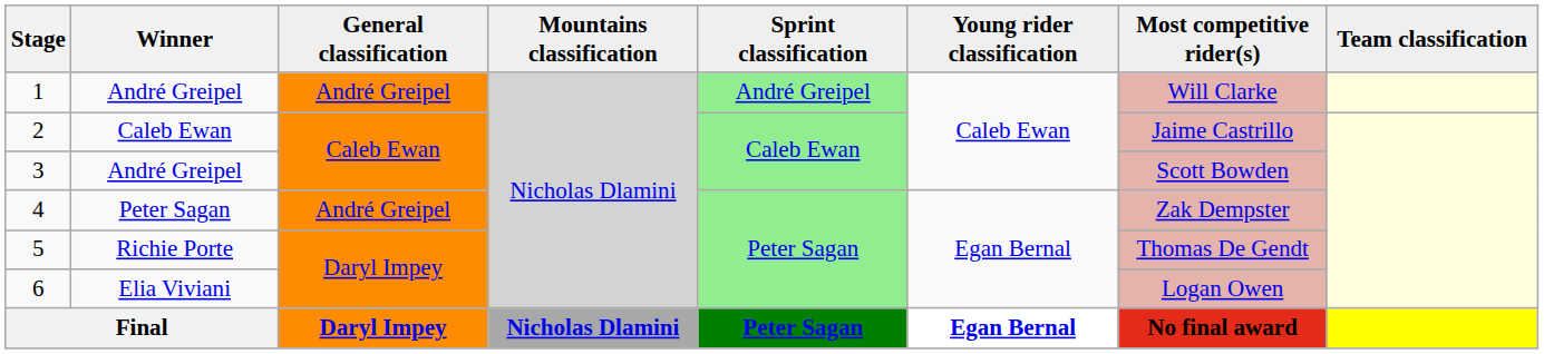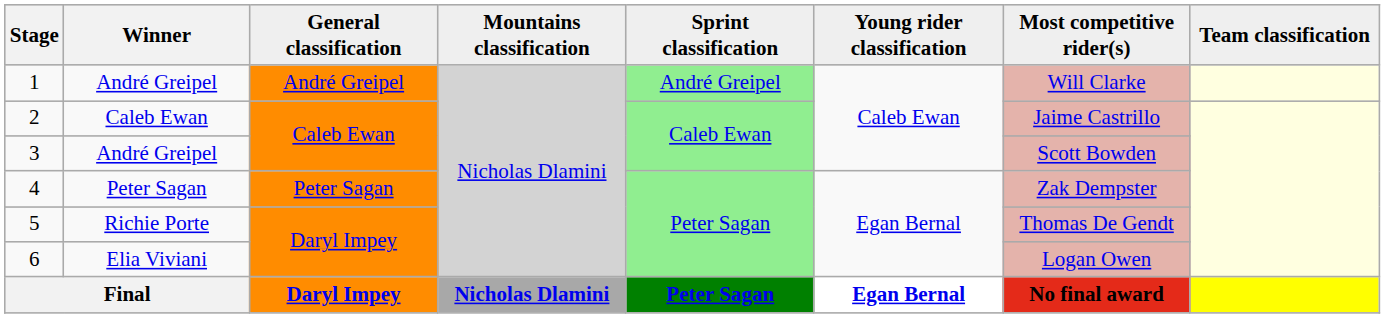 <table class="wikitable" style="text-align: center; font-size:smaller;">
 <tr style="background:#efefef;">
 <th style="width:2%;">Stage</th>
 <th style="width:14%;">Winner</th>
 <th style="background:#efefef; width:14%;">General classification<br></th>
 <th style="background:#efefef; width:14%;">Mountains classification<br></th>
 <th style="background:#efefef; width:14%;">Sprint classification<br></th>
 <th style="background:#efefef; width:14%;">Young rider classification<br></th>
 <th style="background:#efefef; width:14%;">Most competitive rider(s)<br></th>
 <th style="background:#efefef; width:14%;">Team classification</th>
 </tr>
 <tr>
 <td>1</td>
 <td><a href='#'>André Greipel</a></td>
 <td style="background:#FF8C00;"><a href='#'>André Greipel</a></td>
 <td style="background:#D3D3D3;" rowspan=6><a href='#'>Nicholas Dlamini</a></td>
 <td style="background:lightgreen;"><a href='#'>André Greipel</a></td>
 <td style="background:offwhite;" rowspan=3><a href='#'>Caleb Ewan</a></td>
 <td style="background:#E4B3AB;"><a href='#'>Will Clarke</a></td>
 <td style="background:lightyellow;"></td>
 </tr>
 <tr>
 <td>2</td>
 <td><a href='#'>Caleb Ewan</a></td>
 <td style="background:#FF8C00;" rowspan=2><a href='#'>Caleb Ewan</a></td>
 <td style="background:lightgreen;" rowspan=2><a href='#'>Caleb Ewan</a></td>
 <td style="background:#E4B3AB;"><a href='#'>Jaime Castrillo</a></td>
 <td style="background:lightyellow;" rowspan=5></td>
 </tr>
 <tr>
 <td>3</td>
 <td><a href='#'>André Greipel</a></td>
 <td style="background:#E4B3AB;"><a href='#'>Scott Bowden</a></td>
 </tr>
 <tr>
 <td>4</td>
 <td><a href='#'>Peter Sagan</a></td>
-<td style="background:#FF8C00;"><a href='#'>André Greipel</a></td>
+<td style="background:#FF8C00;"><a href='#'>Peter Sagan</a></td>
 <td style="background:lightgreen;" rowspan=3><a href='#'>Peter Sagan</a></td>
 <td style="background:offwhite;" rowspan=3><a href='#'>Egan Bernal</a></td>
 <td style="background:#E4B3AB;"><a href='#'>Zak Dempster</a></td>
 </tr>
 <tr>
 <td>5</td>
 <td><a href='#'>Richie Porte</a></td>
 <td style="background:#FF8C00;" rowspan=2><a href='#'>Daryl Impey</a></td>
 <td style="background:#E4B3AB;"><a href='#'>Thomas De Gendt</a></td>
 </tr>
 <tr>
 <td>6</td>
 <td><a href='#'>Elia Viviani</a></td>
 <td style="background:#E4B3AB;"><a href='#'>Logan Owen</a></td>
 </tr>
 <tr>
 <th scope=row colspan=2>Final</th>
 <th style="background:#FF8C00;"><a href='#'>Daryl Impey</a></th>
 <th style="background:#a8a8a8;"><a href='#'>Nicholas Dlamini</a></th>
 <th style="background:green;"><a href='#'>Peter Sagan</a></th>
 <th style="background:white;"><a href='#'>Egan Bernal</a></th>
 <th style="background:#E42A19;">No final award</th>
 <th style="background:yellow;"></th>
 </tr>
 </table>
